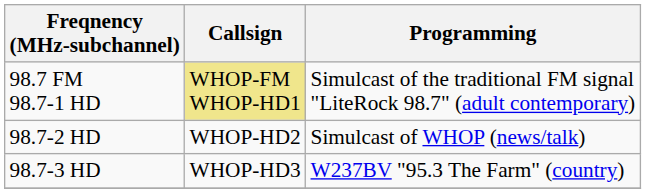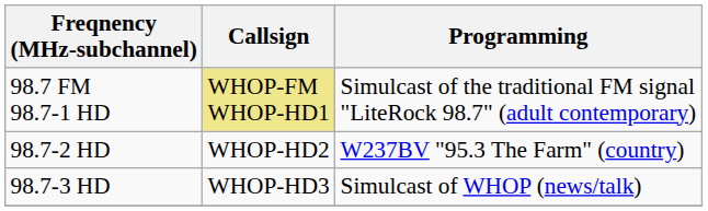 <table class="wikitable sortable">
 <tr>
 <th>Freqnency <br> (MHz-subchannel)</th>
 <th>Callsign</th>
 <th>Programming</th>
 </tr>
 <tr>
 <td>98.7 FM <br> 98.7-1 HD</td>
 <td style="background: khaki;">WHOP-FM <br> WHOP-HD1</td>
 <td>Simulcast of the traditional FM signal <br> "LiteRock 98.7" (<a href='#'>adult contemporary</a>)</td>
 </tr>
 <tr>
 <td>98.7-2 HD</td>
 <td>WHOP-HD2</td>
-<td>Simulcast of <a href='#'>WHOP</a> (<a href='#'>news/talk</a>)</td>
+<td><a href='#'>W237BV</a> "95.3 The Farm" (<a href='#'>country</a>)</td>
 </tr>
 <tr>
 <td>98.7-3 HD</td>
 <td>WHOP-HD3</td>
-<td><a href='#'>W237BV</a> "95.3 The Farm" (<a href='#'>country</a>)</td>
+<td>Simulcast of <a href='#'>WHOP</a> (<a href='#'>news/talk</a>)</td>
 </tr>
 <tr>
 </tr>
 </table>
